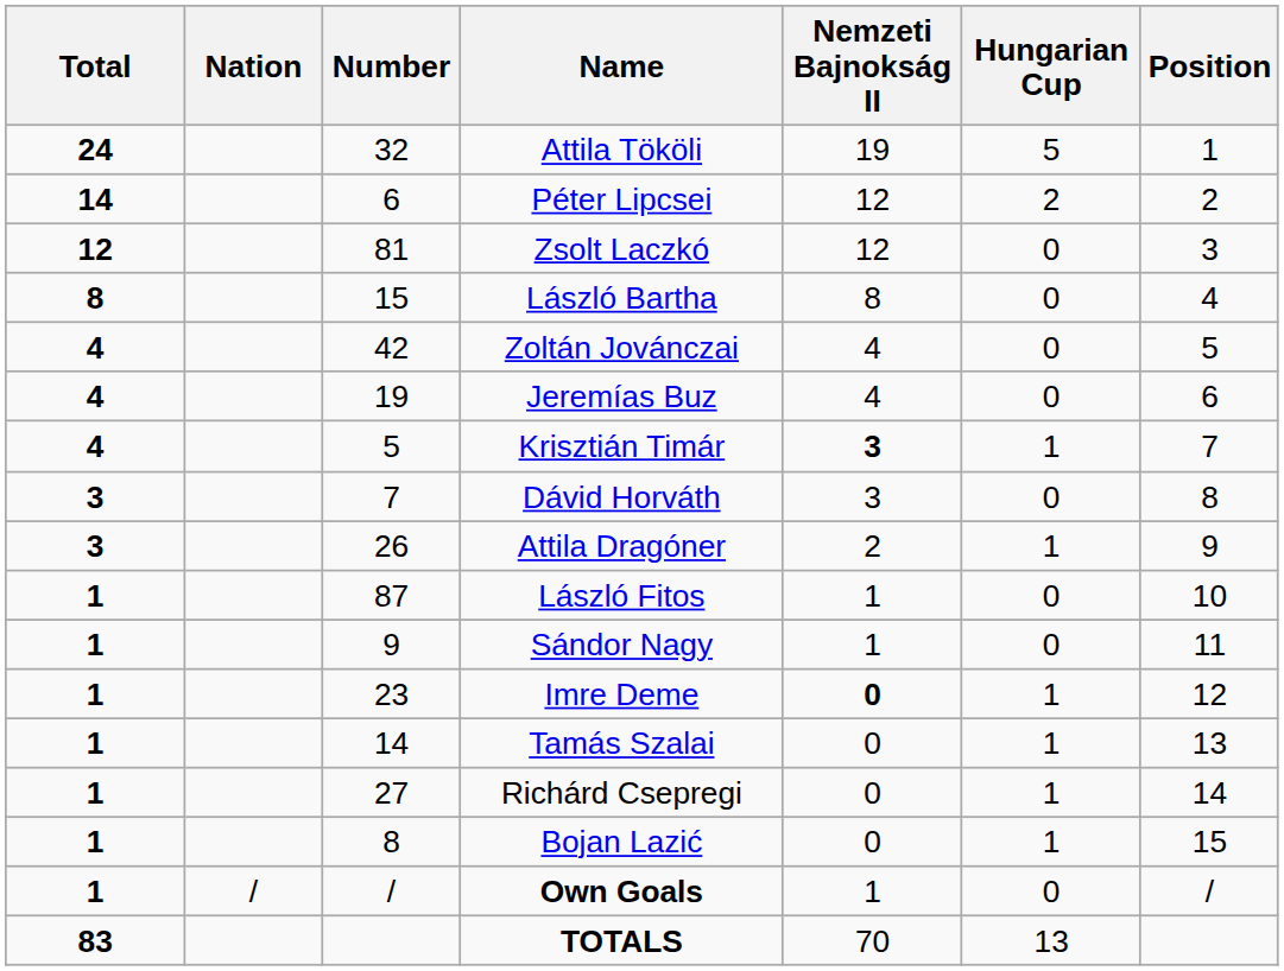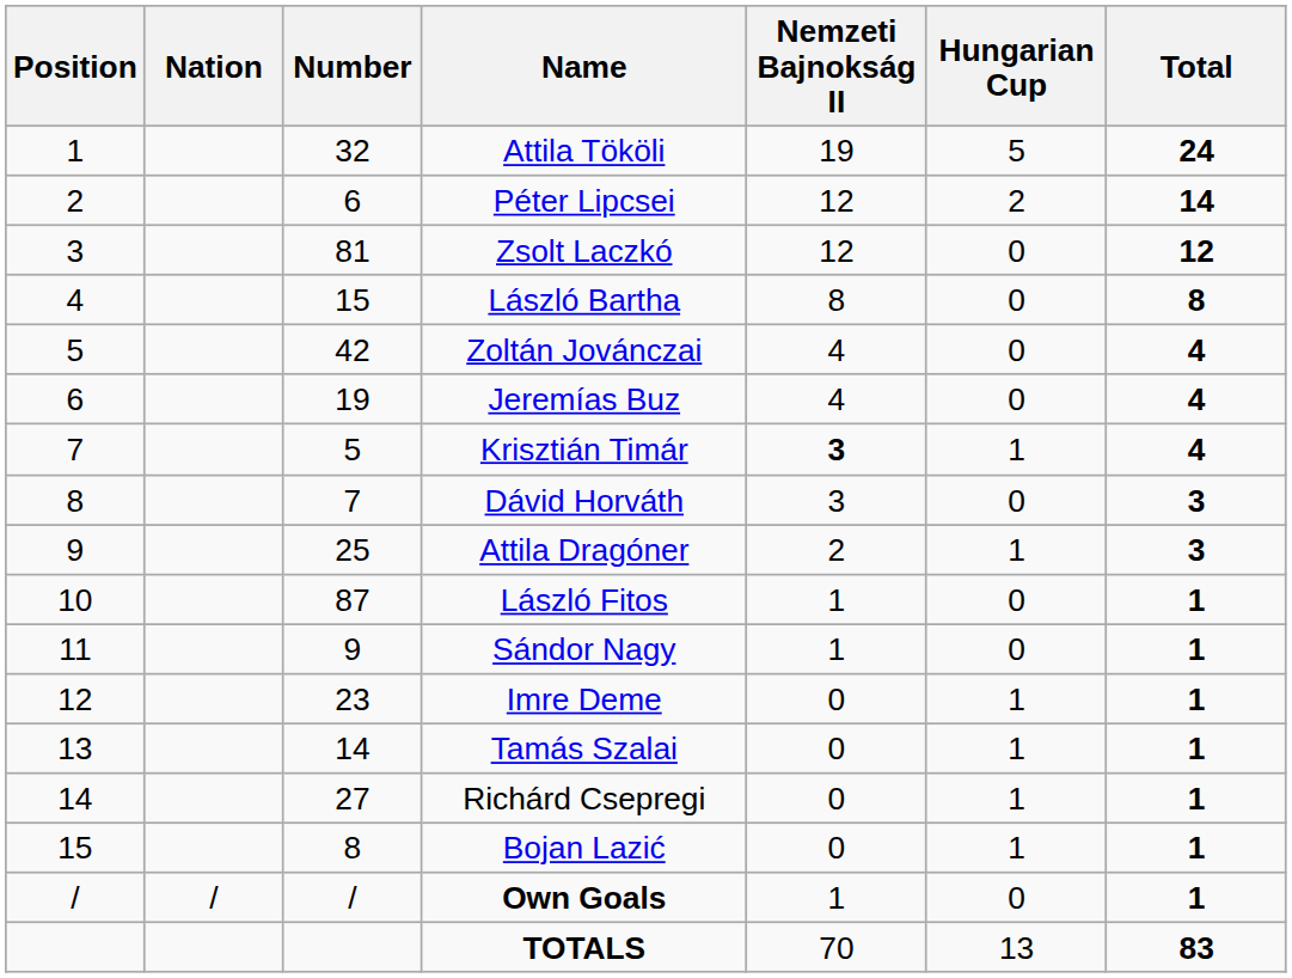 <table class="wikitable" style="font-size: 95%; text-align: center;">
 <tr>
-<th width=80>Total</th>
+<th width=60>Position</th>
 <th width=60>Nation</th>
 <th width=60>Number</th>
 <th width=150>Name</th>
 <th width=80>Nemzeti Bajnokság II</th>
 <th width=80>Hungarian Cup</th>
-<th width=60>Position</th>
+<th width=80>Total</th>
 </tr>
 <tr>
-<td><strong>24</strong></td>
+<td>1</td>
 <td></td>
 <td>32</td>
 <td><a href='#'>Attila Tököli</a></td>
 <td>19</td>
 <td>5</td>
-<td>1</td>
+<td><strong>24</strong></td>
 </tr>
 <tr>
-<td><strong>14</strong></td>
+<td>2</td>
 <td></td>
 <td>6</td>
 <td><a href='#'>Péter Lipcsei</a></td>
 <td>12</td>
 <td>2</td>
-<td>2</td>
+<td><strong>14</strong></td>
 </tr>
 <tr>
-<td><strong>12</strong></td>
+<td>3</td>
 <td></td>
 <td>81</td>
 <td><a href='#'>Zsolt Laczkó</a></td>
 <td>12</td>
 <td>0</td>
-<td>3</td>
+<td><strong>12</strong></td>
 </tr>
 <tr>
-<td><strong>8</strong></td>
+<td>4</td>
 <td></td>
 <td>15</td>
 <td><a href='#'>László Bartha</a></td>
 <td>8</td>
 <td>0</td>
-<td>4</td>
+<td><strong>8</strong></td>
 </tr>
 <tr>
-<td><strong>4</strong></td>
+<td>5</td>
 <td></td>
 <td>42</td>
 <td><a href='#'>Zoltán Jovánczai</a></td>
 <td>4</td>
 <td>0</td>
-<td>5</td>
+<td><strong>4</strong></td>
 </tr>
 <tr>
-<td><strong>4</strong></td>
+<td>6</td>
 <td></td>
 <td>19</td>
 <td><a href='#'>Jeremías Buz</a></td>
 <td>4</td>
 <td>0</td>
-<td>6</td>
+<td><strong>4</strong></td>
 </tr>
 <tr>
-<td><strong>4</strong></td>
+<td>7</td>
 <td></td>
 <td>5</td>
 <td><a href='#'>Krisztián Timár</a></td>
 <td><strong>3</strong></td>
 <td>1</td>
-<td>7</td>
+<td><strong>4</strong></td>
 </tr>
 <tr>
-<td><strong>3</strong></td>
+<td>8</td>
 <td></td>
 <td>7</td>
 <td><a href='#'>Dávid Horváth</a></td>
 <td>3</td>
 <td>0</td>
-<td>8</td>
+<td><strong>3</strong></td>
 </tr>
 <tr>
-<td><strong>3</strong></td>
+<td>9</td>
 <td></td>
-<td>26</td>
+<td>25</td>
 <td><a href='#'>Attila Dragóner</a></td>
 <td>2</td>
 <td>1</td>
-<td>9</td>
+<td><strong>3</strong></td>
 </tr>
 <tr>
-<td><strong>1</strong></td>
+<td>10</td>
 <td></td>
 <td>87</td>
 <td><a href='#'>László Fitos</a></td>
 <td>1</td>
 <td>0</td>
-<td>10</td>
+<td><strong>1</strong></td>
 </tr>
 <tr>
-<td><strong>1</strong></td>
+<td>11</td>
 <td></td>
 <td>9</td>
 <td><a href='#'>Sándor Nagy</a></td>
 <td>1</td>
 <td>0</td>
-<td>11</td>
+<td><strong>1</strong></td>
 </tr>
 <tr>
-<td><strong>1</strong></td>
+<td>12</td>
 <td></td>
 <td>23</td>
 <td><a href='#'>Imre Deme</a></td>
-<td><strong>0</strong></td>
+<td>0</td>
 <td>1</td>
-<td>12</td>
+<td><strong>1</strong></td>
 </tr>
 <tr>
-<td><strong>1</strong></td>
+<td>13</td>
 <td></td>
 <td>14</td>
 <td><a href='#'>Tamás Szalai</a></td>
 <td>0</td>
 <td>1</td>
-<td>13</td>
+<td><strong>1</strong></td>
 </tr>
 <tr>
-<td><strong>1</strong></td>
+<td>14</td>
 <td></td>
 <td>27</td>
 <td>Richárd Csepregi</td>
 <td>0</td>
 <td>1</td>
-<td>14</td>
+<td><strong>1</strong></td>
 </tr>
 <tr>
-<td><strong>1</strong></td>
+<td>15</td>
 <td></td>
 <td>8</td>
 <td><a href='#'>Bojan Lazić</a></td>
 <td>0</td>
 <td>1</td>
-<td>15</td>
+<td><strong>1</strong></td>
 </tr>
 <tr>
-<td><strong>1</strong></td>
+<td>/</td>
 <td>/</td>
 <td>/</td>
 <td><strong>Own Goals</strong></td>
 <td>1</td>
 <td>0</td>
-<td>/</td>
+<td><strong>1</strong></td>
 </tr>
 <tr>
-<td><strong>83</strong></td>
+<td></td>
 <td></td>
 <td></td>
 <td><strong>TOTALS</strong></td>
 <td>70</td>
 <td>13</td>
-<td></td>
+<td><strong>83</strong></td>
 </tr>
 </table>
